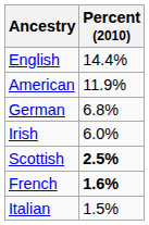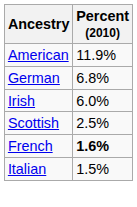 <table class="wikitable sortable collapsible" style="font-size: 90%;">
 <tr>
 <th>Ancestry</th>
 <th>Percent<br><small>(2010)</small></th>
-</tr>
-<tr>
-<td><a href='#'>English</a> </td>
-<td>14.4%</td>
 </tr>
 <tr>
 <td><a href='#'>American</a> </td>
 <td>11.9%</td>
 </tr>
 <tr>
 <td><a href='#'>German</a> </td>
 <td>6.8%</td>
 </tr>
 <tr>
 <td><a href='#'>Irish</a> </td>
 <td>6.0%</td>
 </tr>
 <tr>
 <td><a href='#'>Scottish</a> </td>
-<td><strong>2.5%</strong></td>
+<td>2.5%</td>
 </tr>
 <tr>
 <td><a href='#'>French</a> </td>
 <td><strong>1.6%</strong></td>
 </tr>
 <tr>
 <td><a href='#'>Italian</a> </td>
 <td>1.5%</td>
 </tr>
 </table>
